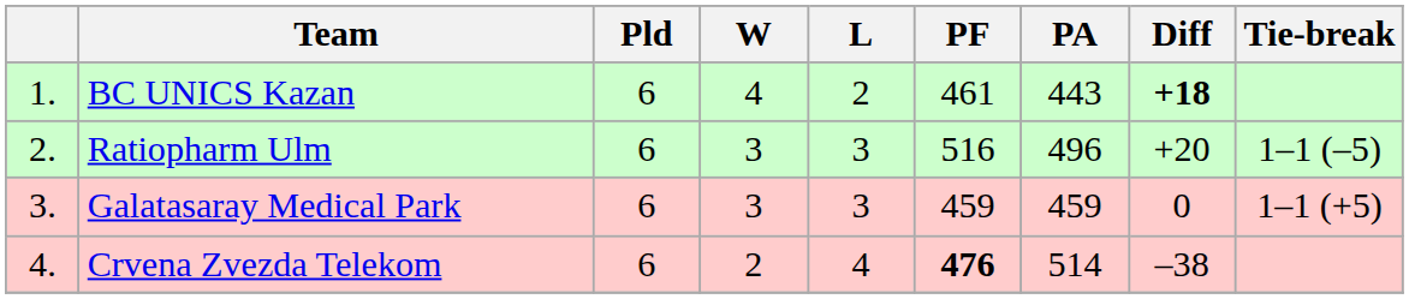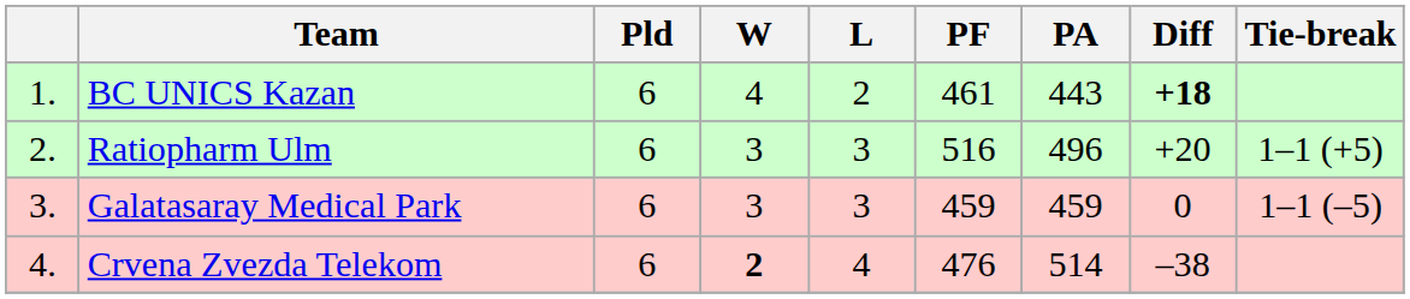 <table class="wikitable" style="text-align:center">
 <tr>
 <th width=25></th>
 <th width=220>Team</th>
 <th width=40>Pld</th>
 <th width=40>W</th>
 <th width=40>L</th>
 <th width=40>PF</th>
 <th width=40>PA</th>
 <th width=40>Diff</th>
 <th>Tie-break</th>
 </tr>
 <tr style="background:#ccffcc;">
 <td>1.</td>
 <td align=left> <a href='#'>BC UNICS Kazan</a></td>
 <td>6</td>
 <td>4</td>
 <td>2</td>
 <td>461</td>
 <td>443</td>
 <td><strong>+18</strong></td>
 <td></td>
 </tr>
 <tr style="background:#ccffcc;">
 <td>2.</td>
 <td align=left> <a href='#'>Ratiopharm Ulm</a></td>
 <td>6</td>
 <td>3</td>
 <td>3</td>
 <td>516</td>
 <td>496</td>
 <td>+20</td>
-<td>1–1 (–5)</td>
+<td>1–1 (+5)</td>
 </tr>
 <tr style="background:#ffcccc;">
 <td>3.</td>
 <td align=left> <a href='#'>Galatasaray Medical Park</a></td>
 <td>6</td>
 <td>3</td>
 <td>3</td>
 <td>459</td>
 <td>459</td>
 <td>0</td>
-<td>1–1 (+5)</td>
+<td>1–1 (–5)</td>
 </tr>
 <tr style="background:#ffcccc;">
 <td>4.</td>
 <td align=left> <a href='#'>Crvena Zvezda Telekom</a></td>
 <td>6</td>
-<td>2</td>
+<td><strong>2</strong></td>
 <td>4</td>
-<td><strong>476</strong></td>
+<td>476</td>
 <td>514</td>
 <td>–38</td>
 <td></td>
 </tr>
 <tr>
 </tr>
 </table>
